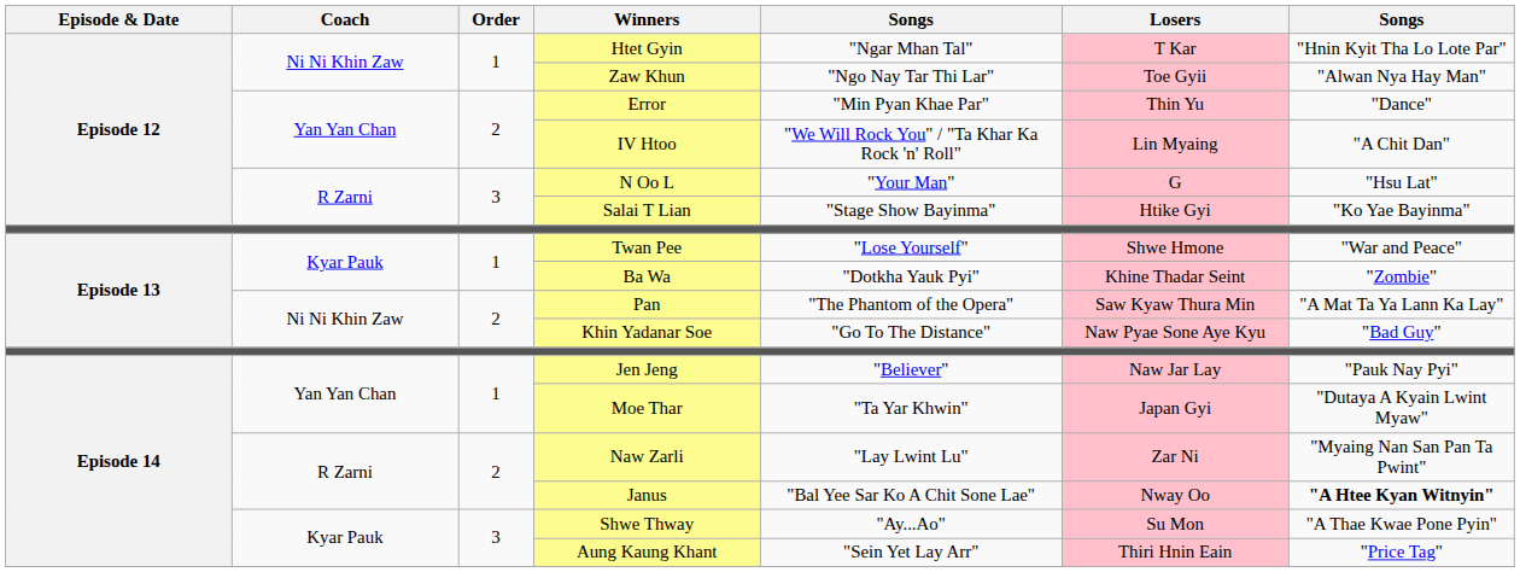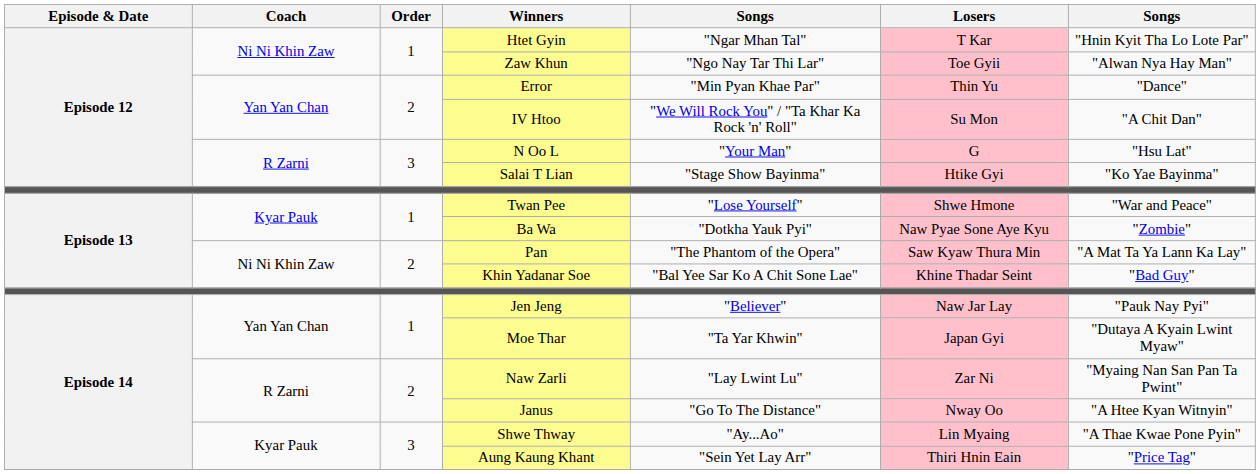 <table class="wikitable" style="text-align: center; width:85%;">
 <tr>
 <th style="width:15%;">Episode & Date</th>
 <th style="width:15%;">Coach</th>
 <th style="width:5%;">Order</th>
 <th style="width:15%;">Winners</th>
 <th style="width:20%;">Songs</th>
 <th style="width:15%;">Losers</th>
 <th style="width:20%;">Songs</th>
 </tr>
 <tr>
 <th rowspan="6">Episode 12<br><small></small></th>
 <td rowspan="2"><a href='#'>Ni Ni Khin Zaw</a></td>
 <td rowspan="2">1</td>
 <td style="background:#fdfc8f;">Htet Gyin</td>
 <td>"Ngar Mhan Tal"</td>
 <td style="background:pink;">T Kar</td>
 <td>"Hnin Kyit Tha Lo Lote Par"</td>
 </tr>
 <tr>
 <td style="background:#fdfc8f;">Zaw Khun</td>
 <td>"Ngo Nay Tar Thi Lar"</td>
 <td style="background:pink;">Toe Gyii</td>
 <td>"Alwan Nya Hay Man"</td>
 </tr>
 <tr>
 <td rowspan="2"><a href='#'>Yan Yan Chan</a></td>
 <td rowspan="2">2</td>
 <td style="background:#fdfc8f;">Error</td>
 <td>"Min Pyan Khae Par"</td>
 <td style="background:pink;">Thin Yu</td>
 <td>"Dance"</td>
 </tr>
 <tr>
 <td style="background:#fdfc8f;">IV Htoo</td>
 <td>"<a href='#'>We Will Rock You</a>" / "Ta Khar Ka Rock 'n' Roll"</td>
-<td style="background:pink;">Lin Myaing</td>
+<td style="background:pink;">Su Mon</td>
 <td>"A Chit Dan"</td>
 </tr>
 <tr>
 <td rowspan="2"><a href='#'>R Zarni</a></td>
 <td rowspan="2">3</td>
 <td style="background:#fdfc8f;">N Oo L</td>
 <td>"<a href='#'>Your Man</a>"</td>
 <td style="background:pink;">G</td>
 <td>"Hsu Lat"</td>
 </tr>
 <tr>
 <td style="background:#fdfc8f;">Salai T Lian</td>
 <td>"Stage Show Bayinma"</td>
 <td style="background:pink;">Htike Gyi</td>
 <td>"Ko Yae Bayinma"</td>
 </tr>
 <tr>
 <td colspan="10" style="background:#555;"></td>
 </tr>
 <tr>
 <th rowspan="4">Episode 13<br><small></small></th>
 <td rowspan="2"><a href='#'>Kyar Pauk</a></td>
 <td rowspan="2">1</td>
 <td style="background:#fdfc8f;">Twan Pee</td>
 <td>"<a href='#'>Lose Yourself</a>"</td>
 <td style="background:pink;">Shwe Hmone</td>
 <td>"War and Peace"</td>
 </tr>
 <tr>
 <td style="background:#fdfc8f;">Ba Wa</td>
 <td>"Dotkha Yauk Pyi"</td>
-<td style="background:pink;">Khine Thadar Seint</td>
+<td style="background:pink;">Naw Pyae Sone Aye Kyu</td>
 <td>"<a href='#'>Zombie</a>"</td>
 </tr>
 <tr>
 <td rowspan="2">Ni Ni Khin Zaw</td>
 <td rowspan="2">2</td>
 <td style="background:#fdfc8f;">Pan</td>
 <td>"The Phantom of the Opera"</td>
 <td style="background:pink;">Saw Kyaw Thura Min</td>
 <td>"A Mat Ta Ya Lann Ka Lay"</td>
 </tr>
 <tr>
 <td style="background:#fdfc8f;">Khin Yadanar Soe</td>
-<td>"Go To The Distance"</td>
-<td style="background:pink;">Naw Pyae Sone Aye Kyu</td>
+<td>"Bal Yee Sar Ko A Chit Sone Lae"</td>
+<td style="background:pink;">Khine Thadar Seint</td>
 <td>"<a href='#'>Bad Guy</a>"</td>
 </tr>
 <tr>
 <td colspan="10" style="background:#555;"></td>
 </tr>
 <tr>
 <th rowspan="6">Episode 14<br><small></small></th>
 <td rowspan="2">Yan Yan Chan</td>
 <td rowspan="2">1</td>
 <td style="background:#fdfc8f;">Jen Jeng</td>
 <td>"<a href='#'>Believer</a>"</td>
 <td style="background:pink;">Naw Jar Lay</td>
 <td>"Pauk Nay Pyi"</td>
 </tr>
 <tr>
 <td style="background:#fdfc8f;">Moe Thar</td>
 <td>"Ta Yar Khwin"</td>
 <td style="background:pink;">Japan Gyi</td>
 <td>"Dutaya A Kyain Lwint Myaw"</td>
 </tr>
 <tr>
 <td rowspan="2">R Zarni</td>
 <td rowspan="2">2</td>
 <td style="background:#fdfc8f;">Naw Zarli</td>
 <td>"Lay Lwint Lu"</td>
 <td style="background:pink;">Zar Ni</td>
 <td>"Myaing Nan San Pan Ta Pwint"</td>
 </tr>
 <tr>
 <td style="background:#fdfc8f;">Janus</td>
-<td>"Bal Yee Sar Ko A Chit Sone Lae"</td>
+<td>"Go To The Distance"</td>
 <td style="background:pink;">Nway Oo</td>
-<td><strong>"A Htee Kyan Witnyin"</strong></td>
+<td>"A Htee Kyan Witnyin"</td>
 </tr>
 <tr>
 <td rowspan="2">Kyar Pauk</td>
 <td rowspan="2">3</td>
 <td style="background:#fdfc8f;">Shwe Thway</td>
 <td>"Ay...Ao"</td>
-<td style="background:pink;">Su Mon</td>
+<td style="background:pink;">Lin Myaing</td>
 <td>"A Thae Kwae Pone Pyin"</td>
 </tr>
 <tr>
 <td style="background:#fdfc8f;">Aung Kaung Khant</td>
 <td>"Sein Yet Lay Arr"</td>
 <td style="background:pink;">Thiri Hnin Eain</td>
 <td>"<a href='#'>Price Tag</a>"</td>
 </tr>
 <tr>
 </tr>
 </table>
